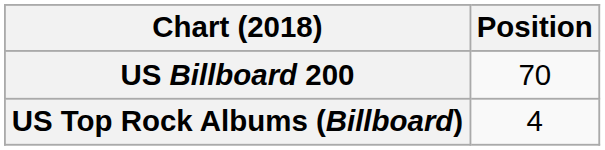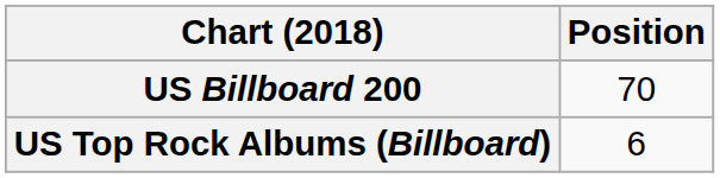 <table class="wikitable sortable plainrowheaders" style="text-align:center">
 <tr>
 <th scope="col">Chart (2018)</th>
 <th scope="col">Position</th>
 </tr>
 <tr>
 <th scope="row">US <em>Billboard</em> 200</th>
 <td>70</td>
 </tr>
 <tr>
 <th scope="row">US Top Rock Albums (<em>Billboard</em>)</th>
-<td>4</td>
+<td>6</td>
 </tr>
 </table>
